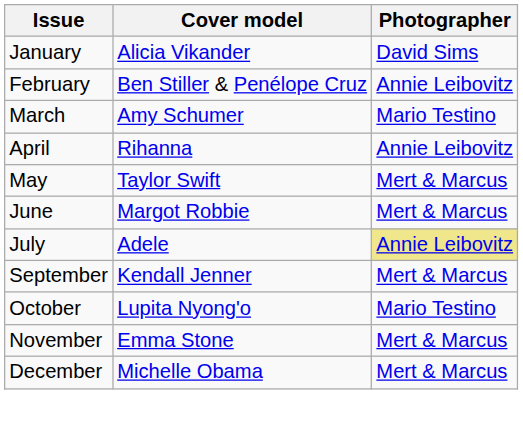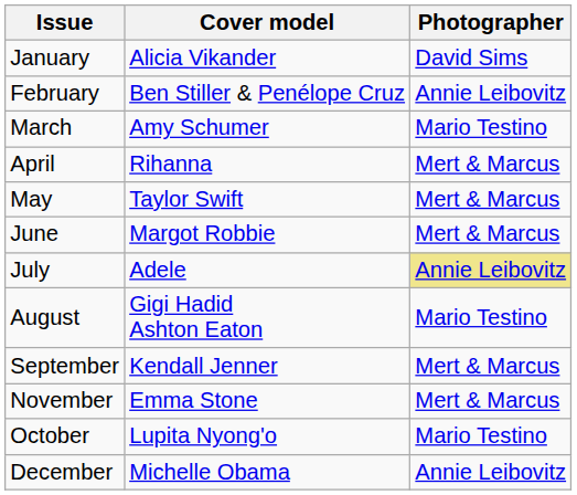 <table class="sortable wikitable">
 <tr>
 <th style="text-align:center;">Issue</th>
 <th style="text-align:center;">Cover model</th>
 <th style="text-align:center;">Photographer</th>
 </tr>
 <tr>
 <td>January</td>
 <td><a href='#'>Alicia Vikander</a></td>
 <td><a href='#'>David Sims</a></td>
 </tr>
 <tr>
 <td>February</td>
 <td><a href='#'>Ben Stiller</a> & <a href='#'>Penélope Cruz</a></td>
 <td><a href='#'>Annie Leibovitz</a></td>
 </tr>
 <tr>
 <td>March</td>
 <td><a href='#'>Amy Schumer</a></td>
 <td><a href='#'>Mario Testino</a></td>
 </tr>
 <tr>
 <td>April</td>
 <td><a href='#'>Rihanna</a></td>
-<td><a href='#'>Annie Leibovitz</a></td>
+<td><a href='#'>Mert & Marcus</a></td>
 </tr>
 <tr>
 <td>May</td>
 <td><a href='#'>Taylor Swift</a></td>
 <td><a href='#'>Mert & Marcus</a></td>
 </tr>
 <tr>
 <td>June</td>
 <td><a href='#'>Margot Robbie</a></td>
 <td><a href='#'>Mert & Marcus</a></td>
 </tr>
 <tr>
 <td>July</td>
 <td><a href='#'>Adele</a></td>
 <td style="background: khaki;"><a href='#'>Annie Leibovitz</a></td>
 </tr>
 <tr>
+<td>August</td>
+<td><a href='#'>Gigi Hadid</a><br><a href='#'>Ashton Eaton</a></td>
+<td><a href='#'>Mario Testino</a></td>
+</tr>
+<tr>
 <td>September</td>
 <td><a href='#'>Kendall Jenner</a></td>
+<td><a href='#'>Mert & Marcus</a></td>
+</tr>
+<tr>
+<td>November</td>
+<td><a href='#'>Emma Stone</a></td>
 <td><a href='#'>Mert & Marcus</a></td>
 </tr>
 <tr>
 <td>October</td>
 <td><a href='#'>Lupita Nyong'o</a></td>
 <td><a href='#'>Mario Testino</a></td>
 </tr>
 <tr>
-<td>November</td>
-<td><a href='#'>Emma Stone</a></td>
-<td><a href='#'>Mert & Marcus</a></td>
-</tr>
-<tr>
 <td>December</td>
 <td><a href='#'>Michelle Obama</a></td>
-<td><a href='#'>Mert & Marcus</a></td>
+<td><a href='#'>Annie Leibovitz</a></td>
 </tr>
 </table>
